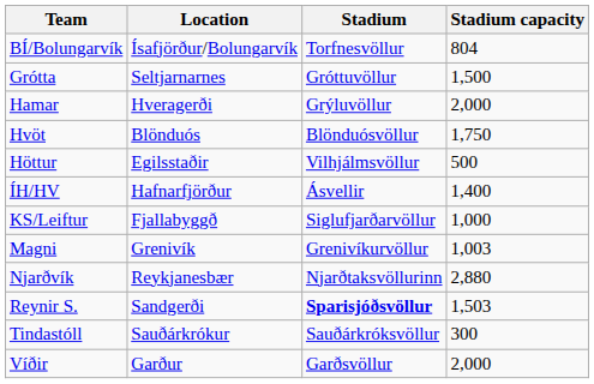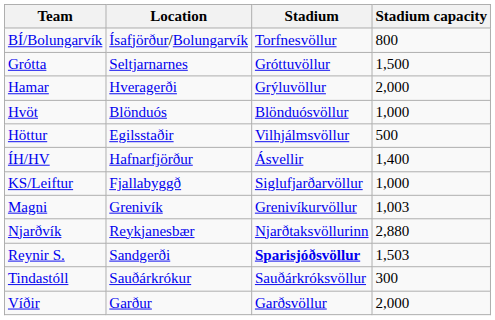 <table class="wikitable sortable" style="text-align: left;">
 <tr>
 <th>Team</th>
 <th>Location</th>
 <th>Stadium</th>
 <th>Stadium capacity</th>
 </tr>
 <tr>
 <td><a href='#'>BÍ/Bolungarvík</a></td>
 <td><a href='#'>Ísafjörður</a>/<a href='#'>Bolungarvík</a></td>
 <td><a href='#'>Torfnesvöllur</a></td>
-<td>804</td>
+<td>800</td>
 </tr>
 <tr>
 <td><a href='#'>Grótta</a></td>
 <td><a href='#'>Seltjarnarnes</a></td>
 <td><a href='#'>Gróttuvöllur</a></td>
 <td>1,500</td>
 </tr>
 <tr>
 <td><a href='#'>Hamar</a></td>
 <td><a href='#'>Hveragerði</a></td>
 <td><a href='#'>Grýluvöllur</a></td>
 <td>2,000</td>
 </tr>
 <tr>
 <td><a href='#'>Hvöt</a></td>
 <td><a href='#'>Blönduós</a></td>
 <td><a href='#'>Blönduósvöllur</a></td>
-<td>1,750</td>
+<td>1,000</td>
 </tr>
 <tr>
 <td><a href='#'>Höttur</a></td>
 <td><a href='#'>Egilsstaðir</a></td>
 <td><a href='#'>Vilhjálmsvöllur</a></td>
 <td>500</td>
 </tr>
 <tr>
 <td><a href='#'>ÍH/HV</a></td>
 <td><a href='#'>Hafnarfjörður</a></td>
 <td><a href='#'>Ásvellir</a></td>
 <td>1,400</td>
 </tr>
 <tr>
 <td><a href='#'>KS/Leiftur</a></td>
 <td><a href='#'>Fjallabyggð</a></td>
 <td><a href='#'>Siglufjarðarvöllur</a></td>
 <td>1,000</td>
 </tr>
 <tr>
 <td><a href='#'>Magni</a></td>
 <td><a href='#'>Grenivík</a></td>
 <td><a href='#'>Grenivíkurvöllur</a></td>
 <td>1,003</td>
 </tr>
 <tr>
 <td><a href='#'>Njarðvík</a></td>
 <td><a href='#'>Reykjanesbær</a></td>
 <td><a href='#'>Njarðtaksvöllurinn</a></td>
 <td>2,880</td>
 </tr>
 <tr>
 <td><a href='#'>Reynir S.</a></td>
 <td><a href='#'>Sandgerði</a></td>
 <td><strong><a href='#'>Sparisjóðsvöllur</a></strong></td>
 <td>1,503</td>
 </tr>
 <tr>
 <td><a href='#'>Tindastóll</a></td>
 <td><a href='#'>Sauðárkrókur</a></td>
 <td><a href='#'>Sauðárkróksvöllur</a></td>
 <td>300</td>
 </tr>
 <tr>
 <td><a href='#'>Víðir</a></td>
 <td><a href='#'>Garður</a></td>
 <td><a href='#'>Garðsvöllur</a></td>
 <td>2,000</td>
 </tr>
 </table>
